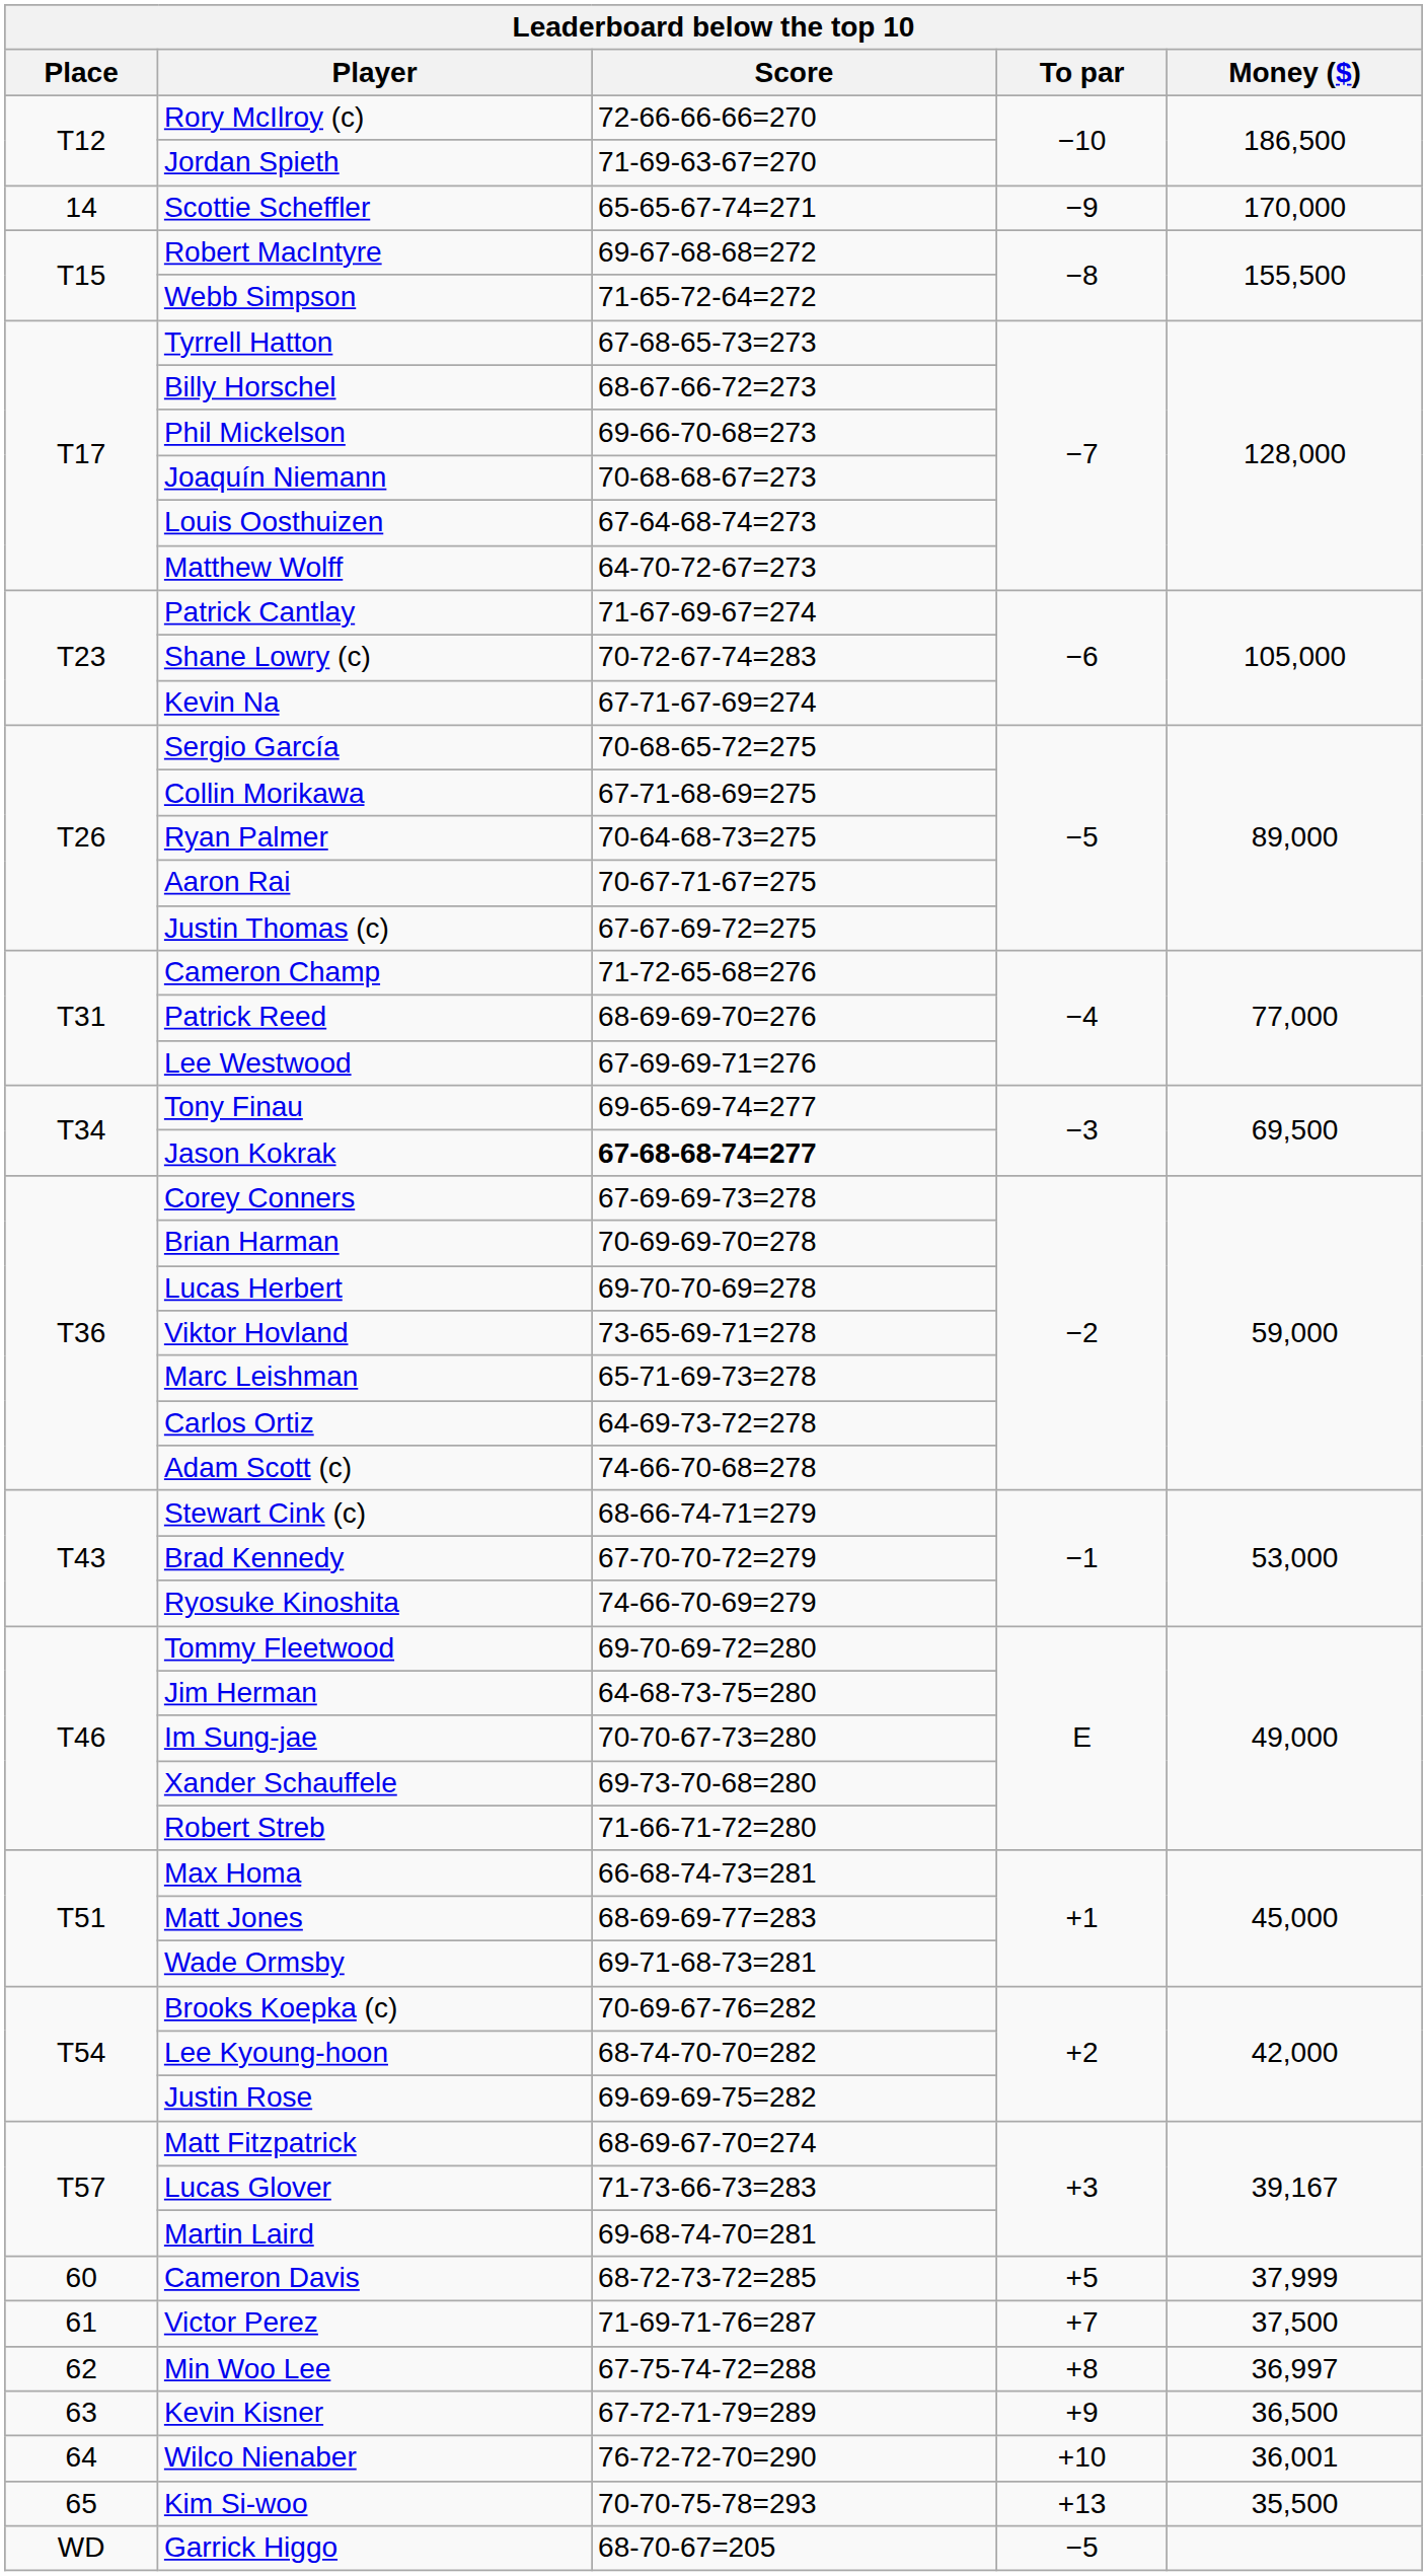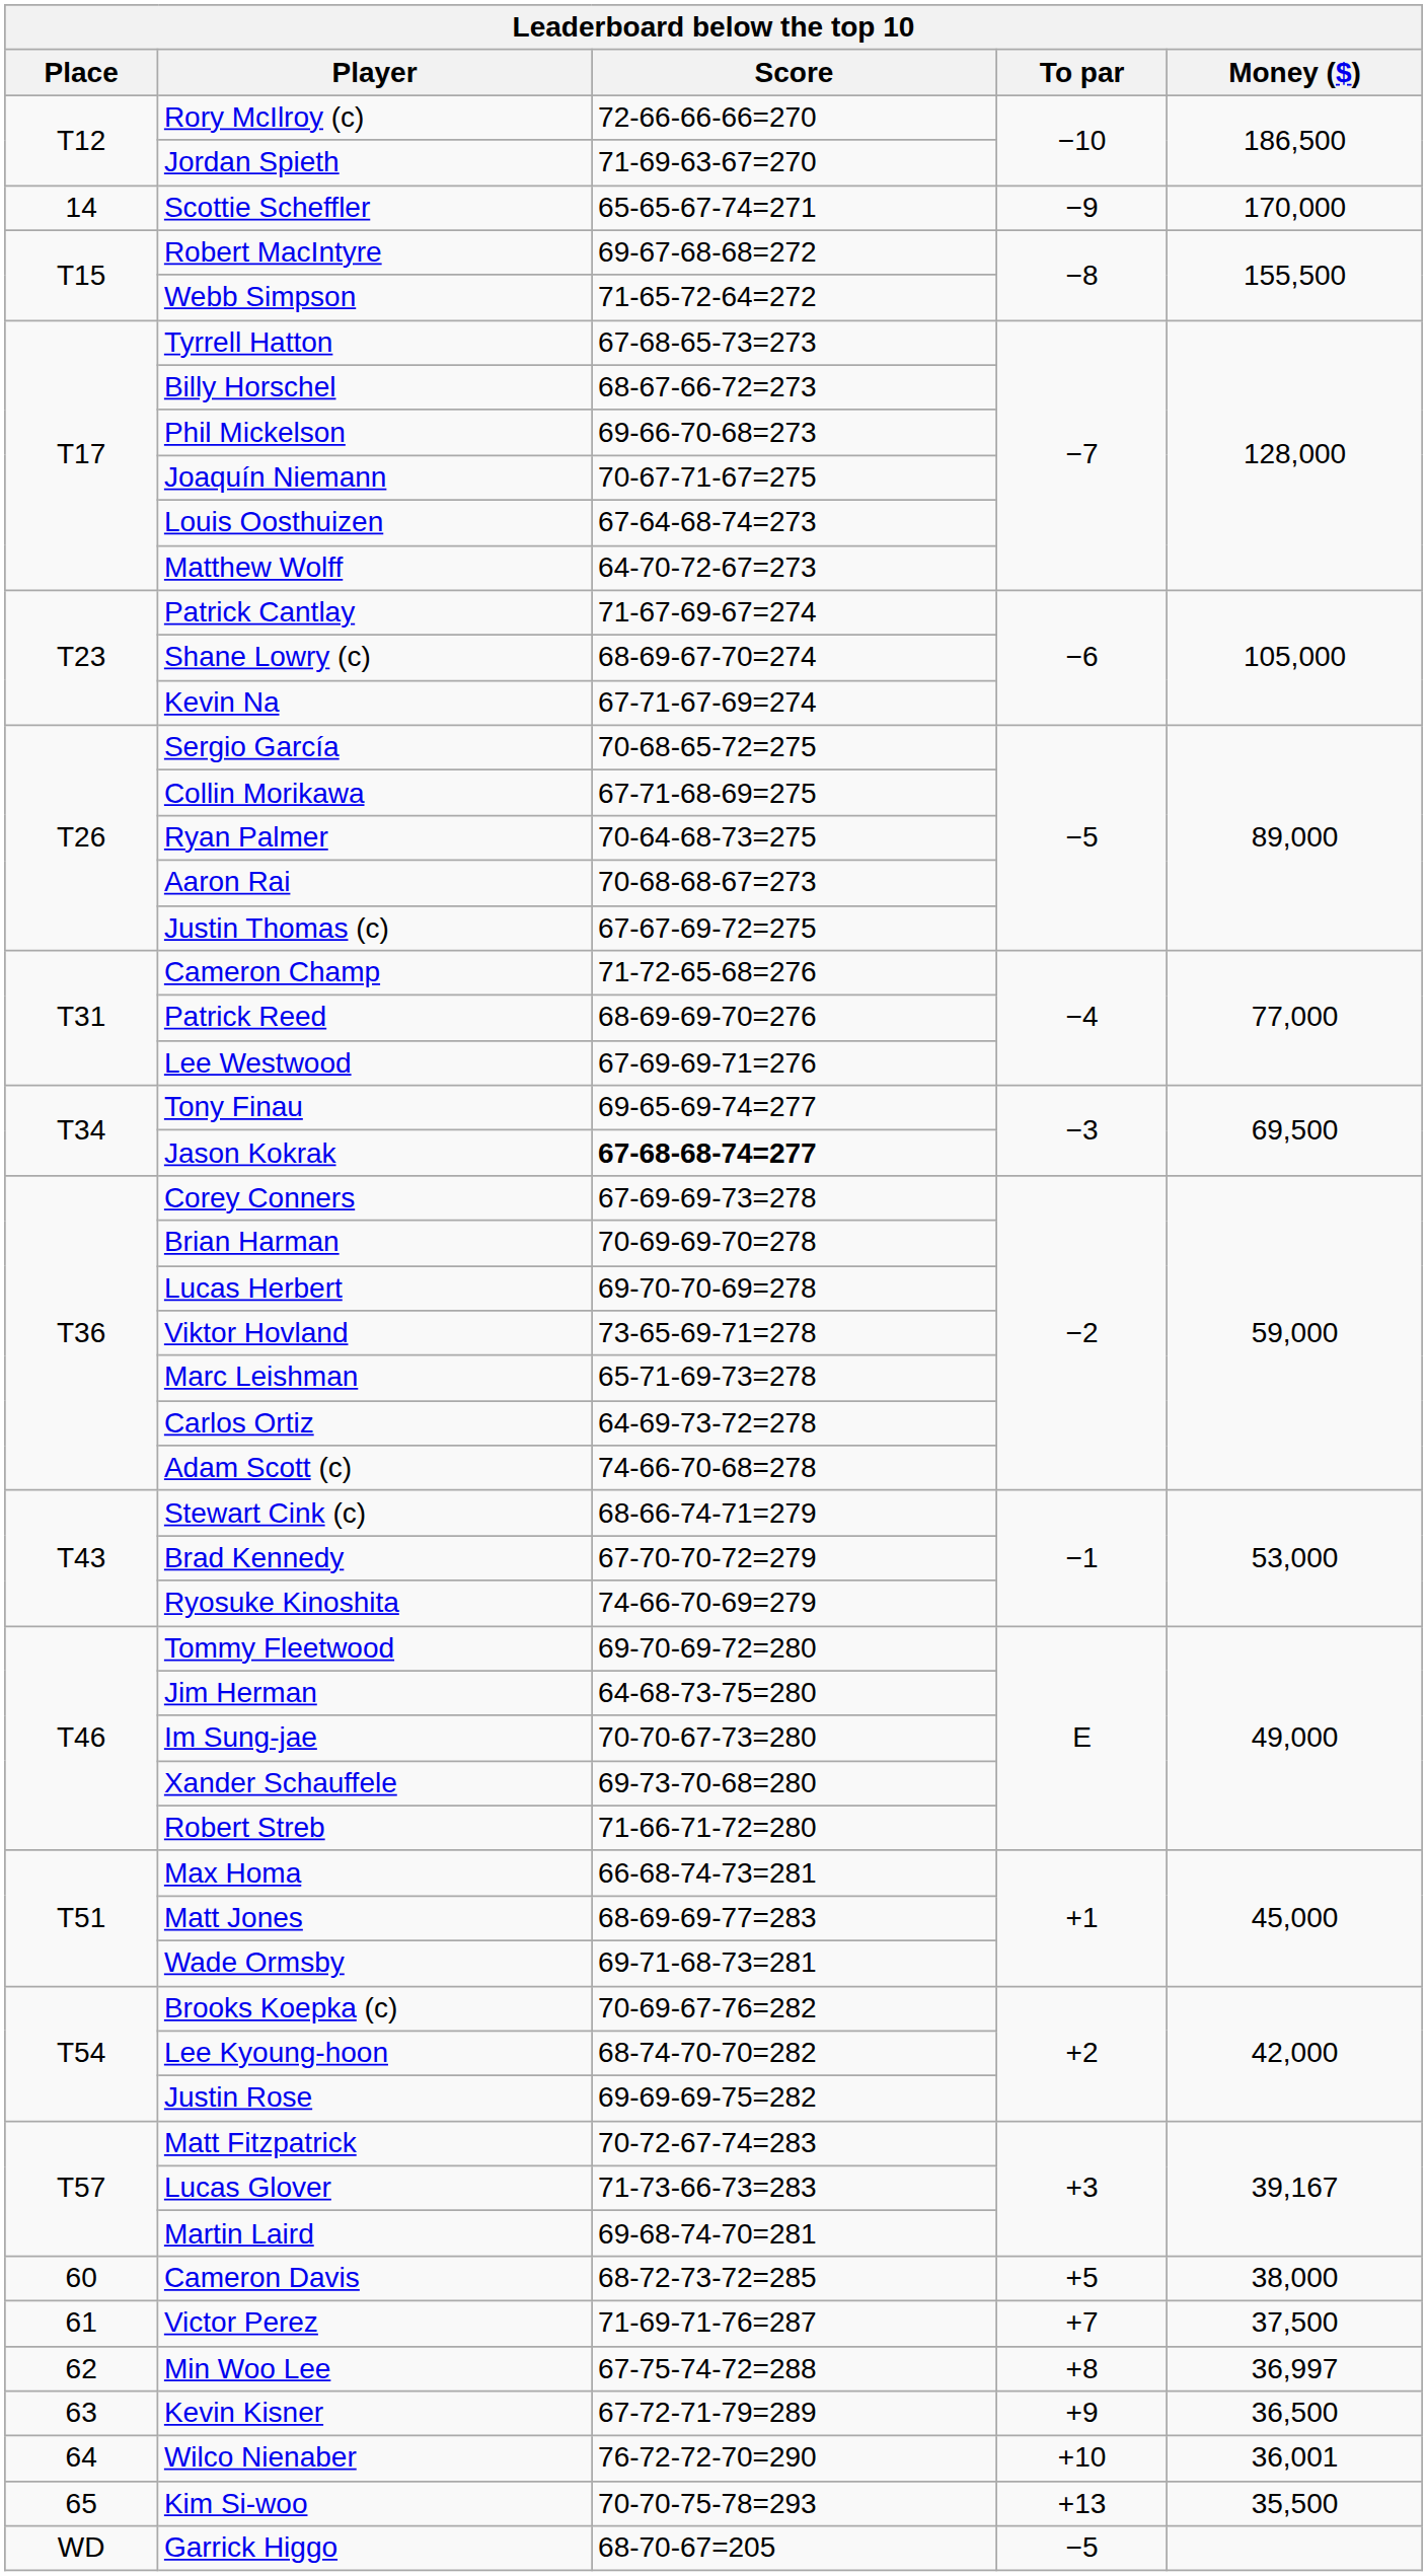 <table class="collapsible collapsed wikitable" style="width:50em; margin-top:-1px">
 <tr>
 <th scope="col" colspan="6">Leaderboard below the top 10</th>
 </tr>
 <tr>
 <th>Place</th>
 <th>Player</th>
 <th>Score</th>
 <th>To par</th>
 <th>Money (<a href='#'>$</a>)</th>
 </tr>
 <tr>
 <td rowspan=2 align=center>T12</td>
 <td> <a href='#'>Rory McIlroy</a> (c)</td>
 <td>72-66-66-66=270</td>
 <td rowspan=2 align=center>−10</td>
 <td rowspan=2 align=center>186,500</td>
 </tr>
 <tr>
 <td> <a href='#'>Jordan Spieth</a></td>
 <td>71-69-63-67=270</td>
 </tr>
 <tr>
 <td align=center>14</td>
 <td> <a href='#'>Scottie Scheffler</a></td>
 <td>65-65-67-74=271</td>
 <td align=center>−9</td>
 <td align=center>170,000</td>
 </tr>
 <tr>
 <td rowspan=2 align=center>T15</td>
 <td> <a href='#'>Robert MacIntyre</a></td>
 <td>69-67-68-68=272</td>
 <td rowspan=2 align=center>−8</td>
 <td rowspan=2 align=center>155,500</td>
 </tr>
 <tr>
 <td> <a href='#'>Webb Simpson</a></td>
 <td>71-65-72-64=272</td>
 </tr>
 <tr>
 <td rowspan=6 align=center>T17</td>
 <td> <a href='#'>Tyrrell Hatton</a></td>
 <td>67-68-65-73=273</td>
 <td rowspan=6 align=center>−7</td>
 <td rowspan=6 align=center>128,000</td>
 </tr>
 <tr>
 <td> <a href='#'>Billy Horschel</a></td>
 <td>68-67-66-72=273</td>
 </tr>
 <tr>
 <td> <a href='#'>Phil Mickelson</a></td>
 <td>69-66-70-68=273</td>
 </tr>
 <tr>
 <td> <a href='#'>Joaquín Niemann</a></td>
-<td>70-68-68-67=273</td>
+<td>70-67-71-67=275</td>
 </tr>
 <tr>
 <td> <a href='#'>Louis Oosthuizen</a></td>
 <td>67-64-68-74=273</td>
 </tr>
 <tr>
 <td> <a href='#'>Matthew Wolff</a></td>
 <td>64-70-72-67=273</td>
 </tr>
 <tr>
 <td rowspan=3 align=center>T23</td>
 <td> <a href='#'>Patrick Cantlay</a></td>
 <td>71-67-69-67=274</td>
 <td rowspan=3 align=center>−6</td>
 <td rowspan=3 align=center>105,000</td>
 </tr>
 <tr>
 <td> <a href='#'>Shane Lowry</a> (c)</td>
-<td>70-72-67-74=283</td>
+<td>68-69-67-70=274</td>
 </tr>
 <tr>
 <td> <a href='#'>Kevin Na</a></td>
 <td>67-71-67-69=274</td>
 </tr>
 <tr>
 <td rowspan=5 align=center>T26</td>
 <td> <a href='#'>Sergio García</a></td>
 <td>70-68-65-72=275</td>
 <td rowspan=5 align=center>−5</td>
 <td rowspan=5 align=center>89,000</td>
 </tr>
 <tr>
 <td> <a href='#'>Collin Morikawa</a></td>
 <td>67-71-68-69=275</td>
 </tr>
 <tr>
 <td> <a href='#'>Ryan Palmer</a></td>
 <td>70-64-68-73=275</td>
 </tr>
 <tr>
 <td> <a href='#'>Aaron Rai</a></td>
-<td>70-67-71-67=275</td>
+<td>70-68-68-67=273</td>
 </tr>
 <tr>
 <td> <a href='#'>Justin Thomas</a> (c)</td>
 <td>67-67-69-72=275</td>
 </tr>
 <tr>
 <td rowspan=3 align=center>T31</td>
 <td> <a href='#'>Cameron Champ</a></td>
 <td>71-72-65-68=276</td>
 <td rowspan=3 align=center>−4</td>
 <td rowspan=3 align=center>77,000</td>
 </tr>
 <tr>
 <td> <a href='#'>Patrick Reed</a></td>
 <td>68-69-69-70=276</td>
 </tr>
 <tr>
 <td> <a href='#'>Lee Westwood</a></td>
 <td>67-69-69-71=276</td>
 </tr>
 <tr>
 <td rowspan=2 align=center>T34</td>
 <td> <a href='#'>Tony Finau</a></td>
 <td>69-65-69-74=277</td>
 <td rowspan=2 align=center>−3</td>
 <td rowspan=2 align=center>69,500</td>
 </tr>
 <tr>
 <td> <a href='#'>Jason Kokrak</a></td>
 <td><strong>67-68-68-74=277</strong></td>
 </tr>
 <tr>
 <td rowspan=7 align=center>T36</td>
 <td> <a href='#'>Corey Conners</a></td>
 <td>67-69-69-73=278</td>
 <td rowspan=7 align=center>−2</td>
 <td rowspan=7 align=center>59,000</td>
 </tr>
 <tr>
 <td> <a href='#'>Brian Harman</a></td>
 <td>70-69-69-70=278</td>
 </tr>
 <tr>
 <td> <a href='#'>Lucas Herbert</a></td>
 <td>69-70-70-69=278</td>
 </tr>
 <tr>
 <td> <a href='#'>Viktor Hovland</a></td>
 <td>73-65-69-71=278</td>
 </tr>
 <tr>
 <td> <a href='#'>Marc Leishman</a></td>
 <td>65-71-69-73=278</td>
 </tr>
 <tr>
 <td> <a href='#'>Carlos Ortiz</a></td>
 <td>64-69-73-72=278</td>
 </tr>
 <tr>
 <td> <a href='#'>Adam Scott</a> (c)</td>
 <td>74-66-70-68=278</td>
 </tr>
 <tr>
 <td rowspan=3 align=center>T43</td>
 <td> <a href='#'>Stewart Cink</a> (c)</td>
 <td>68-66-74-71=279</td>
 <td rowspan=3 align=center>−1</td>
 <td rowspan=3 align=center>53,000</td>
 </tr>
 <tr>
 <td> <a href='#'>Brad Kennedy</a></td>
 <td>67-70-70-72=279</td>
 </tr>
 <tr>
 <td> <a href='#'>Ryosuke Kinoshita</a></td>
 <td>74-66-70-69=279</td>
 </tr>
 <tr>
 <td rowspan=5 align=center>T46</td>
 <td> <a href='#'>Tommy Fleetwood</a></td>
 <td>69-70-69-72=280</td>
 <td rowspan=5 align=center>E</td>
 <td rowspan=5 align=center>49,000</td>
 </tr>
 <tr>
 <td> <a href='#'>Jim Herman</a></td>
 <td>64-68-73-75=280</td>
 </tr>
 <tr>
 <td> <a href='#'>Im Sung-jae</a></td>
 <td>70-70-67-73=280</td>
 </tr>
 <tr>
 <td> <a href='#'>Xander Schauffele</a></td>
 <td>69-73-70-68=280</td>
 </tr>
 <tr>
 <td> <a href='#'>Robert Streb</a></td>
 <td>71-66-71-72=280</td>
 </tr>
 <tr>
 <td rowspan=3 align=center>T51</td>
 <td> <a href='#'>Max Homa</a></td>
 <td>66-68-74-73=281</td>
 <td rowspan=3 align=center>+1</td>
 <td rowspan=3 align=center>45,000</td>
 </tr>
 <tr>
 <td> <a href='#'>Matt Jones</a></td>
 <td>68-69-69-77=283</td>
 </tr>
 <tr>
 <td> <a href='#'>Wade Ormsby</a></td>
 <td>69-71-68-73=281</td>
 </tr>
 <tr>
 <td rowspan=3 align=center>T54</td>
 <td> <a href='#'>Brooks Koepka</a> (c)</td>
 <td>70-69-67-76=282</td>
 <td rowspan=3 align=center>+2</td>
 <td rowspan=3 align=center>42,000</td>
 </tr>
 <tr>
 <td> <a href='#'>Lee Kyoung-hoon</a></td>
 <td>68-74-70-70=282</td>
 </tr>
 <tr>
 <td> <a href='#'>Justin Rose</a></td>
 <td>69-69-69-75=282</td>
 </tr>
 <tr>
 <td rowspan=3 align=center>T57</td>
 <td> <a href='#'>Matt Fitzpatrick</a></td>
-<td>68-69-67-70=274</td>
+<td>70-72-67-74=283</td>
 <td rowspan=3 align=center>+3</td>
 <td rowspan=3 align=center>39,167</td>
 </tr>
 <tr>
 <td> <a href='#'>Lucas Glover</a></td>
 <td>71-73-66-73=283</td>
 </tr>
 <tr>
 <td> <a href='#'>Martin Laird</a></td>
 <td>69-68-74-70=281</td>
 </tr>
 <tr>
 <td align=center>60</td>
 <td> <a href='#'>Cameron Davis</a></td>
 <td>68-72-73-72=285</td>
 <td align=center>+5</td>
-<td align=center>37,999</td>
+<td align=center>38,000</td>
 </tr>
 <tr>
 <td align=center>61</td>
 <td> <a href='#'>Victor Perez</a></td>
 <td>71-69-71-76=287</td>
 <td align=center>+7</td>
 <td align=center>37,500</td>
 </tr>
 <tr>
 <td align=center>62</td>
 <td> <a href='#'>Min Woo Lee</a></td>
 <td>67-75-74-72=288</td>
 <td align=center>+8</td>
 <td align=center>36,997</td>
 </tr>
 <tr>
 <td align=center>63</td>
 <td> <a href='#'>Kevin Kisner</a></td>
 <td>67-72-71-79=289</td>
 <td align=center>+9</td>
 <td align=center>36,500</td>
 </tr>
 <tr>
 <td align=center>64</td>
 <td> <a href='#'>Wilco Nienaber</a></td>
 <td>76-72-72-70=290</td>
 <td align=center>+10</td>
 <td align=center>36,001</td>
 </tr>
 <tr>
 <td align=center>65</td>
 <td> <a href='#'>Kim Si-woo</a></td>
 <td>70-70-75-78=293</td>
 <td align=center>+13</td>
 <td align=center>35,500</td>
 </tr>
 <tr>
 <td align=center>WD</td>
 <td> <a href='#'>Garrick Higgo</a></td>
 <td>68-70-67=205</td>
 <td align=center>−5</td>
 <td align=center></td>
 </tr>
 </table>
